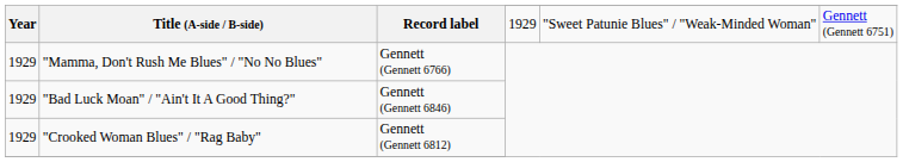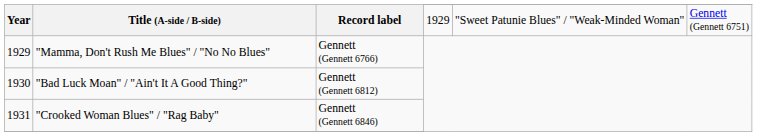 <table class="wikitable sortable">
 <tr>
 <th width="30" rowspan="2">Year</th>
 <th width="380" rowspan="2">Title <small>(A-side / B-side)</small></th>
 <th width="140" rowspan="2">Record label</th>
 </tr>
 <tr>
 <td>1929</td>
 <td>"Sweet Patunie Blues" / "Weak-Minded Woman"</td>
 <td><a href='#'>Gennett</a><br><small>(Gennett 6751)</small></td>
 </tr>
 <tr>
 <td>1929</td>
 <td>"Mamma, Don't Rush Me Blues" / "No No Blues"</td>
 <td>Gennett<br><small>(Gennett 6766)</small></td>
 </tr>
 <tr>
-<td>1929</td>
+<td>1930</td>
 <td>"Bad Luck Moan" / "Ain't It A Good Thing?"</td>
-<td>Gennett<br><small>(Gennett 6846)</small></td>
+<td>Gennett<br><small>(Gennett 6812)</small></td>
 </tr>
 <tr>
-<td>1929</td>
+<td>1931</td>
 <td>"Crooked Woman Blues" / "Rag Baby"</td>
-<td>Gennett<br><small>(Gennett 6812)</small></td>
+<td>Gennett<br><small>(Gennett 6846)</small></td>
 </tr>
 <tr>
 </tr>
 </table>
